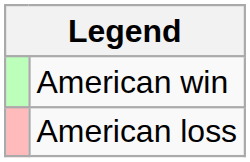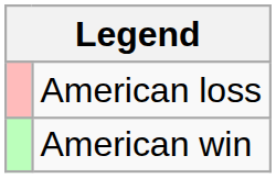 <table class="wikitable" style="font-size:90%">
 <tr>
 <th colspan="2">Legend</th>
 </tr>
 <tr>
+<td style="background:#fbb;"> </td>
+<td>American loss</td>
+</tr>
+<tr>
 <td style="background:#bfb;"> </td>
 <td>American win</td>
 </tr>
-<tr>
-<td style="background:#fbb;"> </td>
-<td>American loss</td>
-</tr>
 </table>
